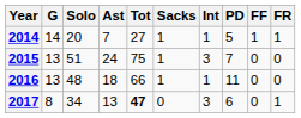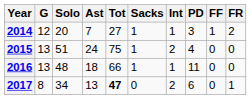 <table class="wikitable">
 <tr>
 <th>Year</th>
 <th>G</th>
 <th>Solo</th>
 <th>Ast</th>
 <th>Tot</th>
 <th>Sacks</th>
 <th>Int</th>
 <th>PD</th>
 <th>FF</th>
 <th>FR</th>
 </tr>
 <tr>
 <th><a href='#'>2014</a></th>
-<td>14</td>
+<td>12</td>
 <td>20</td>
 <td>7</td>
 <td>27</td>
 <td>1</td>
 <td>1</td>
-<td>5</td>
+<td>3</td>
 <td>1</td>
-<td>1</td>
+<td>2</td>
 </tr>
 <tr>
 <th><a href='#'>2015</a></th>
 <td>13</td>
 <td>51</td>
 <td>24</td>
 <td>75</td>
 <td>1</td>
-<td>3</td>
-<td>7</td>
+<td>2</td>
+<td>4</td>
 <td>0</td>
 <td>0</td>
 </tr>
 <tr>
 <th><a href='#'>2016</a></th>
 <td>13</td>
 <td>48</td>
 <td>18</td>
 <td>66</td>
 <td>1</td>
 <td>1</td>
 <td>11</td>
 <td>0</td>
 <td>0</td>
 </tr>
 <tr>
 <th><a href='#'>2017</a></th>
 <td>8</td>
 <td>34</td>
 <td>13</td>
 <td><strong>47</strong></td>
 <td>0</td>
-<td>3</td>
+<td>2</td>
 <td>6</td>
 <td>0</td>
 <td>1</td>
 </tr>
 </table>
